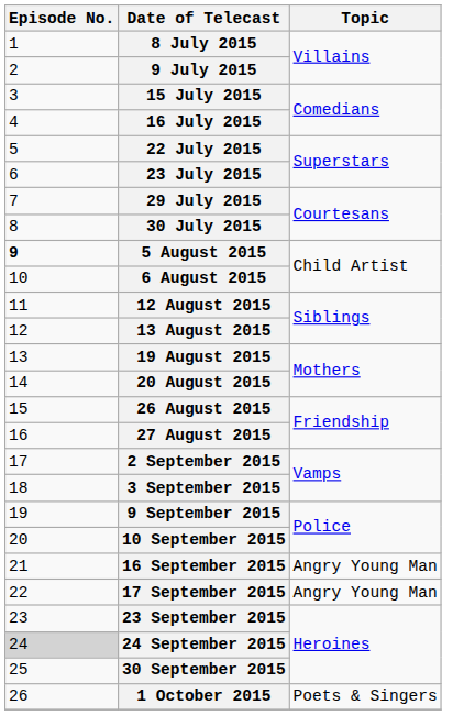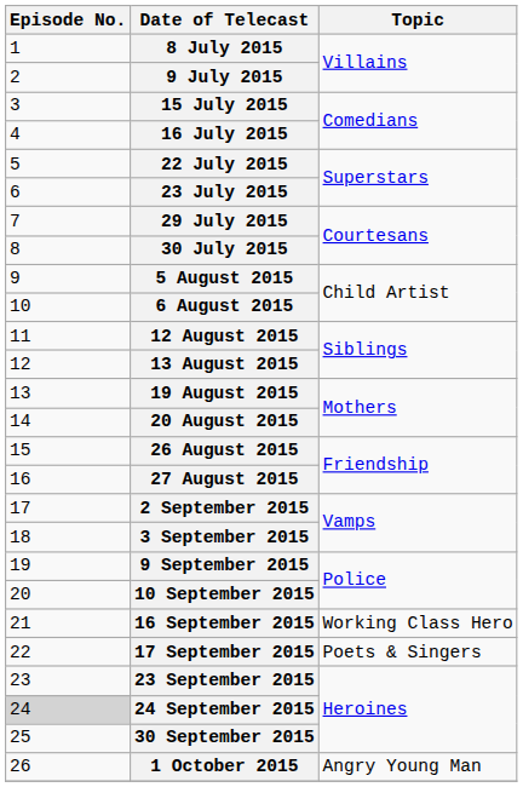 <table class="wikitable sortable plainrowheaders">
 <tr>
 <th scope="col">Episode No.</th>
 <th scope="col">Date of Telecast</th>
 <th scope="col">Topic</th>
 </tr>
 <tr>
 <td>1</td>
 <th scope="row">8 July 2015</th>
 <td ! rowspan="2" colspan="1"><a href='#'>Villains</a></td>
 </tr>
 <tr>
 <td>2</td>
 <th scope="row">9 July 2015</th>
 </tr>
 <tr>
 <td>3</td>
 <th scope="row">15 July 2015</th>
 <td ! rowspan="2" colspan="1"><a href='#'>Comedians</a></td>
 </tr>
 <tr>
 <td>4</td>
 <th scope="row">16 July 2015</th>
 </tr>
 <tr>
 <td>5</td>
 <th scope="row">22 July 2015</th>
 <td ! rowspan="2" colspan="1"><a href='#'>Superstars</a></td>
 </tr>
 <tr>
 <td>6</td>
 <th scope="row">23 July 2015</th>
 </tr>
 <tr>
 <td>7</td>
 <th scope="row">29 July 2015</th>
 <td ! rowspan="2" colspan="1"><a href='#'>Courtesans</a></td>
 </tr>
 <tr>
 <td>8</td>
 <th scope="row">30 July 2015</th>
 </tr>
 <tr>
-<td><strong>9</strong></td>
+<td>9</td>
 <th scope="row">5 August 2015</th>
 <td ! rowspan="2" colspan="1">Child Artist</td>
 </tr>
 <tr>
 <td>10</td>
 <th scope="row">6 August 2015</th>
 </tr>
 <tr>
 <td>11</td>
 <th scope="row">12 August 2015</th>
 <td ! rowspan="2" colspan="1"><a href='#'>Siblings</a></td>
 </tr>
 <tr>
 <td>12</td>
 <th scope="row">13 August 2015</th>
 </tr>
 <tr>
 <td>13</td>
 <th scope="row">19 August 2015</th>
 <td ! rowspan="2" colspan="1"><a href='#'>Mothers</a></td>
 </tr>
 <tr>
 <td>14</td>
 <th scope="row">20 August 2015</th>
 </tr>
 <tr>
 <td>15</td>
 <th scope="row">26 August 2015</th>
 <td ! rowspan="2" colspan="1"><a href='#'>Friendship</a></td>
 </tr>
 <tr>
 <td>16</td>
 <th scope="row">27 August 2015</th>
 </tr>
 <tr>
 <td>17</td>
 <th scope="row">2 September 2015</th>
 <td ! rowspan="2" colspan="1"><a href='#'>Vamps</a></td>
 </tr>
 <tr>
 <td>18</td>
 <th scope="row">3 September 2015</th>
 </tr>
 <tr>
 <td>19</td>
 <th scope="row">9 September 2015</th>
 <td ! rowspan="2" colspan="1"><a href='#'>Police</a></td>
 </tr>
 <tr>
 <td>20</td>
 <th scope="row">10 September 2015</th>
 </tr>
 <tr>
 <td>21</td>
 <th scope="row">16 September 2015</th>
-<td>Angry Young Man</td>
+<td>Working Class Hero</td>
 </tr>
 <tr>
 <td>22</td>
 <th scope="row">17 September 2015</th>
-<td>Angry Young Man</td>
+<td>Poets & Singers</td>
 </tr>
 <tr>
 <td>23</td>
 <th scope="row">23 September 2015</th>
 <td ! rowspan="3" colspan="1"><a href='#'>Heroines</a></td>
 </tr>
 <tr>
 <td style="background: lightgrey;">24</td>
 <th scope="row">24 September 2015</th>
 </tr>
 <tr>
 <td>25</td>
 <th scope="row">30 September 2015</th>
 </tr>
 <tr>
 <td>26</td>
 <th scope="row">1 October 2015</th>
-<td>Poets & Singers</td>
+<td>Angry Young Man</td>
 </tr>
 <tr>
 </tr>
 </table>
